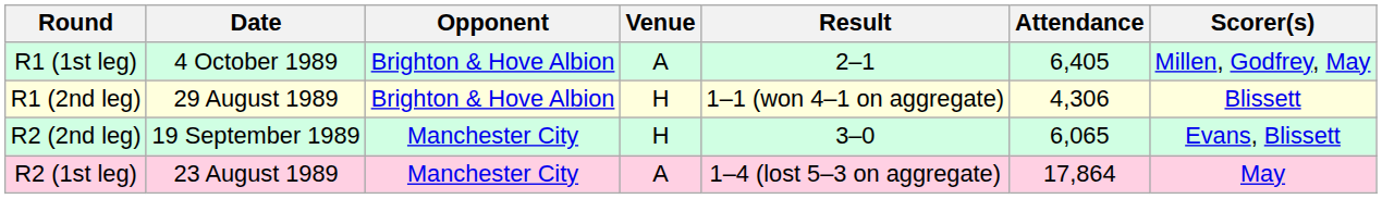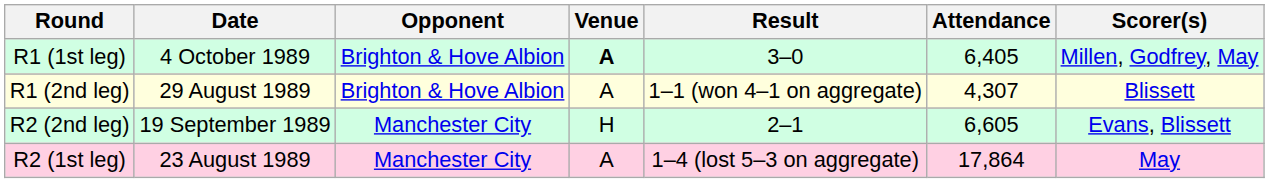 <table class="wikitable sortable" style="text-align:center;">
 <tr>
 <th>Round</th>
 <th>Date</th>
 <th>Opponent</th>
 <th>Venue</th>
 <th>Result</th>
 <th>Attendance</th>
 <th>Scorer(s)</th>
 </tr>
 <tr style="background:#d0ffe3;">
 <td>R1 (1st leg)</td>
 <td>4 October 1989</td>
 <td><a href='#'>Brighton & Hove Albion</a></td>
-<td>A</td>
-<td>2–1</td>
+<td><strong>A</strong></td>
+<td>3–0</td>
 <td>6,405</td>
 <td><a href='#'>Millen</a>, <a href='#'>Godfrey</a>, <a href='#'>May</a></td>
 </tr>
 <tr style="background:#ffd;">
 <td>R1 (2nd leg)</td>
 <td>29 August 1989</td>
 <td><a href='#'>Brighton & Hove Albion</a></td>
-<td>H</td>
+<td>A</td>
 <td>1–1 (won 4–1 on aggregate)</td>
-<td>4,306</td>
+<td>4,307</td>
 <td><a href='#'>Blissett</a></td>
 </tr>
 <tr style="background:#d0ffe3;">
 <td>R2 (2nd leg)</td>
 <td>19 September 1989</td>
 <td><a href='#'>Manchester City</a></td>
 <td>H</td>
-<td>3–0</td>
-<td>6,065</td>
+<td>2–1</td>
+<td>6,605</td>
 <td><a href='#'>Evans</a>, <a href='#'>Blissett</a></td>
 </tr>
 <tr style="background:#ffd0e3;">
 <td>R2 (1st leg)</td>
 <td>23 August 1989</td>
 <td><a href='#'>Manchester City</a></td>
 <td>A</td>
 <td>1–4 (lost 5–3 on aggregate)</td>
 <td>17,864</td>
 <td><a href='#'>May</a></td>
 </tr>
 </table>
